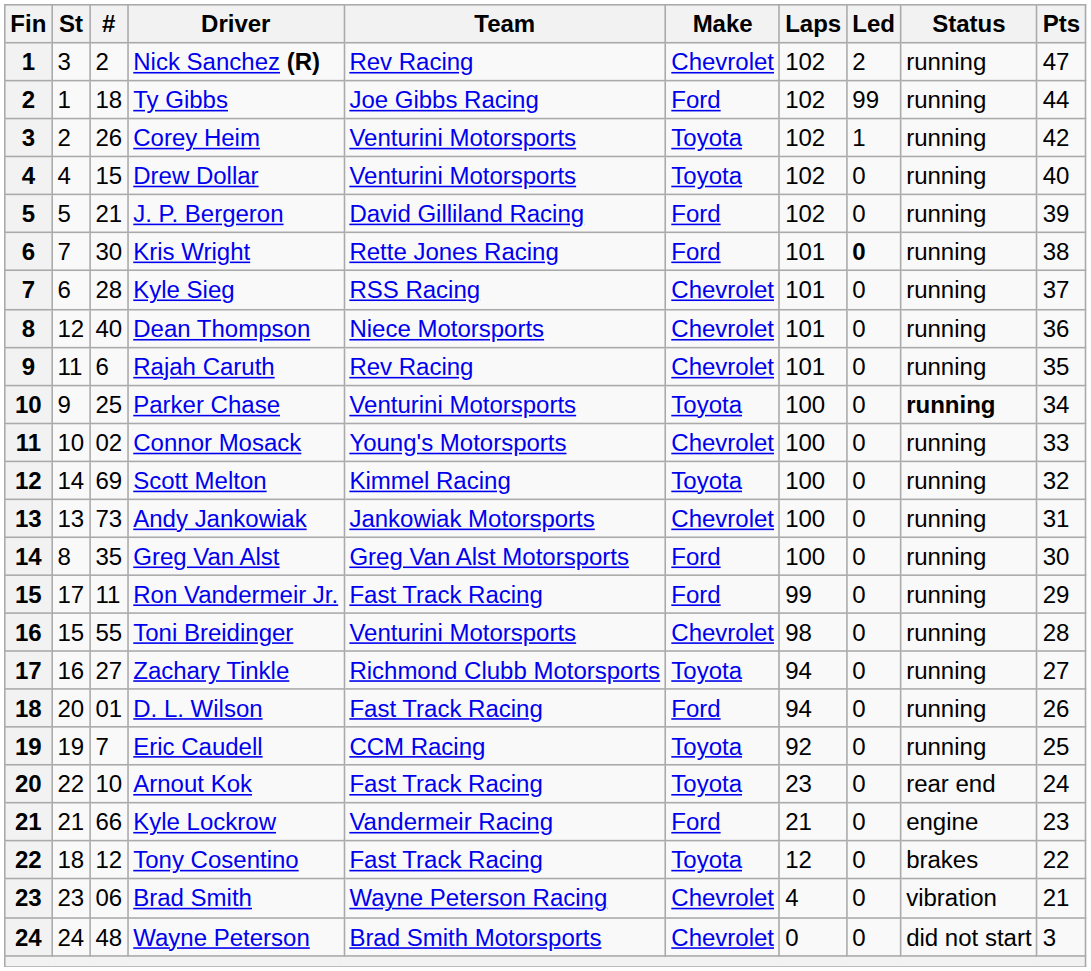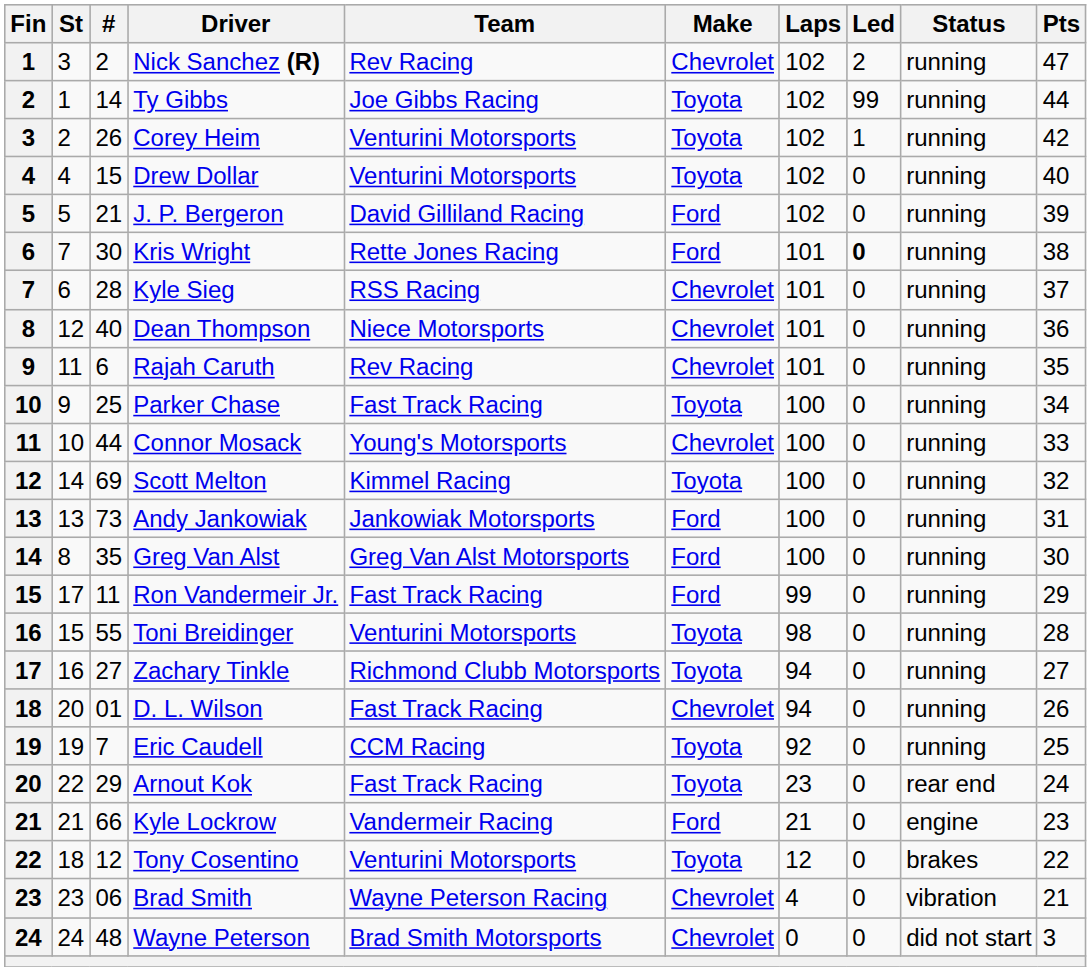 <table class="wikitable" style="font-size:95%">
 <tr>
 <th>Fin</th>
 <th>St</th>
 <th>#</th>
 <th>Driver</th>
 <th>Team</th>
 <th>Make</th>
 <th>Laps</th>
 <th>Led</th>
 <th>Status</th>
 <th>Pts</th>
 </tr>
 <tr>
 <th>1</th>
 <td>3</td>
 <td>2</td>
 <td><a href='#'>Nick Sanchez</a> <strong>(R)</strong></td>
 <td><a href='#'>Rev Racing</a></td>
 <td><a href='#'>Chevrolet</a></td>
 <td>102</td>
 <td>2</td>
 <td>running</td>
 <td>47</td>
 </tr>
 <tr>
 <th>2</th>
 <td>1</td>
-<td>18</td>
+<td>14</td>
 <td><a href='#'>Ty Gibbs</a></td>
 <td><a href='#'>Joe Gibbs Racing</a></td>
-<td><a href='#'>Ford</a></td>
+<td><a href='#'>Toyota</a></td>
 <td>102</td>
 <td>99</td>
 <td>running</td>
 <td>44</td>
 </tr>
 <tr>
 <th>3</th>
 <td>2</td>
 <td>26</td>
 <td><a href='#'>Corey Heim</a></td>
 <td><a href='#'>Venturini Motorsports</a></td>
 <td><a href='#'>Toyota</a></td>
 <td>102</td>
 <td>1</td>
 <td>running</td>
 <td>42</td>
 </tr>
 <tr>
 <th>4</th>
 <td>4</td>
 <td>15</td>
 <td><a href='#'>Drew Dollar</a></td>
 <td><a href='#'>Venturini Motorsports</a></td>
 <td><a href='#'>Toyota</a></td>
 <td>102</td>
 <td>0</td>
 <td>running</td>
 <td>40</td>
 </tr>
 <tr>
 <th>5</th>
 <td>5</td>
 <td>21</td>
 <td><a href='#'>J. P. Bergeron</a></td>
 <td><a href='#'>David Gilliland Racing</a></td>
 <td><a href='#'>Ford</a></td>
 <td>102</td>
 <td>0</td>
 <td>running</td>
 <td>39</td>
 </tr>
 <tr>
 <th>6</th>
 <td>7</td>
 <td>30</td>
 <td><a href='#'>Kris Wright</a></td>
 <td><a href='#'>Rette Jones Racing</a></td>
 <td><a href='#'>Ford</a></td>
 <td>101</td>
 <td><strong>0</strong></td>
 <td>running</td>
 <td>38</td>
 </tr>
 <tr>
 <th>7</th>
 <td>6</td>
 <td>28</td>
 <td><a href='#'>Kyle Sieg</a></td>
 <td><a href='#'>RSS Racing</a></td>
 <td><a href='#'>Chevrolet</a></td>
 <td>101</td>
 <td>0</td>
 <td>running</td>
 <td>37</td>
 </tr>
 <tr>
 <th>8</th>
 <td>12</td>
 <td>40</td>
 <td><a href='#'>Dean Thompson</a></td>
 <td><a href='#'>Niece Motorsports</a></td>
 <td><a href='#'>Chevrolet</a></td>
 <td>101</td>
 <td>0</td>
 <td>running</td>
 <td>36</td>
 </tr>
 <tr>
 <th>9</th>
 <td>11</td>
 <td>6</td>
 <td><a href='#'>Rajah Caruth</a></td>
 <td><a href='#'>Rev Racing</a></td>
 <td><a href='#'>Chevrolet</a></td>
 <td>101</td>
 <td>0</td>
 <td>running</td>
 <td>35</td>
 </tr>
 <tr>
 <th>10</th>
 <td>9</td>
 <td>25</td>
 <td><a href='#'>Parker Chase</a></td>
-<td><a href='#'>Venturini Motorsports</a></td>
+<td><a href='#'>Fast Track Racing</a></td>
 <td><a href='#'>Toyota</a></td>
 <td>100</td>
 <td>0</td>
-<td><strong>running</strong></td>
+<td>running</td>
 <td>34</td>
 </tr>
 <tr>
 <th>11</th>
 <td>10</td>
-<td>02</td>
+<td>44</td>
 <td><a href='#'>Connor Mosack</a></td>
 <td><a href='#'>Young's Motorsports</a></td>
 <td><a href='#'>Chevrolet</a></td>
 <td>100</td>
 <td>0</td>
 <td>running</td>
 <td>33</td>
 </tr>
 <tr>
 <th>12</th>
 <td>14</td>
 <td>69</td>
 <td><a href='#'>Scott Melton</a></td>
 <td><a href='#'>Kimmel Racing</a></td>
 <td><a href='#'>Toyota</a></td>
 <td>100</td>
 <td>0</td>
 <td>running</td>
 <td>32</td>
 </tr>
 <tr>
 <th>13</th>
 <td>13</td>
 <td>73</td>
 <td><a href='#'>Andy Jankowiak</a></td>
 <td><a href='#'>Jankowiak Motorsports</a></td>
-<td><a href='#'>Chevrolet</a></td>
+<td><a href='#'>Ford</a></td>
 <td>100</td>
 <td>0</td>
 <td>running</td>
 <td>31</td>
 </tr>
 <tr>
 <th>14</th>
 <td>8</td>
 <td>35</td>
 <td><a href='#'>Greg Van Alst</a></td>
 <td><a href='#'>Greg Van Alst Motorsports</a></td>
 <td><a href='#'>Ford</a></td>
 <td>100</td>
 <td>0</td>
 <td>running</td>
 <td>30</td>
 </tr>
 <tr>
 <th>15</th>
 <td>17</td>
 <td>11</td>
 <td><a href='#'>Ron Vandermeir Jr.</a></td>
 <td><a href='#'>Fast Track Racing</a></td>
 <td><a href='#'>Ford</a></td>
 <td>99</td>
 <td>0</td>
 <td>running</td>
 <td>29</td>
 </tr>
 <tr>
 <th>16</th>
 <td>15</td>
 <td>55</td>
 <td><a href='#'>Toni Breidinger</a></td>
 <td><a href='#'>Venturini Motorsports</a></td>
-<td><a href='#'>Chevrolet</a></td>
+<td><a href='#'>Toyota</a></td>
 <td>98</td>
 <td>0</td>
 <td>running</td>
 <td>28</td>
 </tr>
 <tr>
 <th>17</th>
 <td>16</td>
 <td>27</td>
 <td><a href='#'>Zachary Tinkle</a></td>
 <td><a href='#'>Richmond Clubb Motorsports</a></td>
 <td><a href='#'>Toyota</a></td>
 <td>94</td>
 <td>0</td>
 <td>running</td>
 <td>27</td>
 </tr>
 <tr>
 <th>18</th>
 <td>20</td>
 <td>01</td>
 <td><a href='#'>D. L. Wilson</a></td>
 <td><a href='#'>Fast Track Racing</a></td>
-<td><a href='#'>Ford</a></td>
+<td><a href='#'>Chevrolet</a></td>
 <td>94</td>
 <td>0</td>
 <td>running</td>
 <td>26</td>
 </tr>
 <tr>
 <th>19</th>
 <td>19</td>
 <td>7</td>
 <td><a href='#'>Eric Caudell</a></td>
 <td><a href='#'>CCM Racing</a></td>
 <td><a href='#'>Toyota</a></td>
 <td>92</td>
 <td>0</td>
 <td>running</td>
 <td>25</td>
 </tr>
 <tr>
 <th>20</th>
 <td>22</td>
-<td>10</td>
+<td>29</td>
 <td><a href='#'>Arnout Kok</a></td>
 <td><a href='#'>Fast Track Racing</a></td>
 <td><a href='#'>Toyota</a></td>
 <td>23</td>
 <td>0</td>
 <td>rear end</td>
 <td>24</td>
 </tr>
 <tr>
 <th>21</th>
 <td>21</td>
 <td>66</td>
 <td><a href='#'>Kyle Lockrow</a></td>
 <td><a href='#'>Vandermeir Racing</a></td>
 <td><a href='#'>Ford</a></td>
 <td>21</td>
 <td>0</td>
 <td>engine</td>
 <td>23</td>
 </tr>
 <tr>
 <th>22</th>
 <td>18</td>
 <td>12</td>
 <td><a href='#'>Tony Cosentino</a></td>
-<td><a href='#'>Fast Track Racing</a></td>
+<td><a href='#'>Venturini Motorsports</a></td>
 <td><a href='#'>Toyota</a></td>
 <td>12</td>
 <td>0</td>
 <td>brakes</td>
 <td>22</td>
 </tr>
 <tr>
 <th>23</th>
 <td>23</td>
 <td>06</td>
 <td><a href='#'>Brad Smith</a></td>
 <td><a href='#'>Wayne Peterson Racing</a></td>
 <td><a href='#'>Chevrolet</a></td>
 <td>4</td>
 <td>0</td>
 <td>vibration</td>
 <td>21</td>
 </tr>
 <tr>
 <th>24</th>
 <td>24</td>
 <td>48</td>
 <td><a href='#'>Wayne Peterson</a></td>
 <td><a href='#'>Brad Smith Motorsports</a></td>
 <td><a href='#'>Chevrolet</a></td>
 <td>0</td>
 <td>0</td>
 <td>did not start</td>
 <td>3</td>
 </tr>
 <tr>
 <th colspan="10"></th>
 </tr>
 </table>
